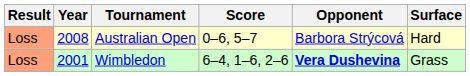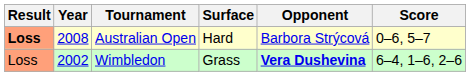 <table class="sortable wikitable">
 <tr>
 <th>Result</th>
 <th>Year</th>
 <th>Tournament</th>
+<th>Surface</th>
+<th>Opponent</th>
 <th>Score</th>
-<th>Opponent</th>
-<th>Surface</th>
 </tr>
 <tr bgcolor=FFFFCC>
-<td bgcolor=FFA07A>Loss</td>
+<td bgcolor=FFA07A><strong>Loss</strong></td>
 <td><a href='#'>2008</a></td>
 <td><a href='#'>Australian Open</a></td>
+<td>Hard</td>
+<td> <a href='#'>Barbora Strýcová</a></td>
 <td>0–6, 5–7</td>
-<td> <a href='#'>Barbora Strýcová</a></td>
-<td>Hard</td>
 </tr>
 <tr bgcolor=CCFFCC>
 <td bgcolor=FFA07A>Loss</td>
-<td><a href='#'>2001</a></td>
+<td><a href='#'>2002</a></td>
 <td><a href='#'>Wimbledon</a></td>
+<td>Grass</td>
+<td><strong> <a href='#'>Vera Dushevina</a></strong></td>
 <td>6–4, 1–6, 2–6</td>
-<td><strong> <a href='#'>Vera Dushevina</a></strong></td>
-<td>Grass</td>
 </tr>
 </table>
